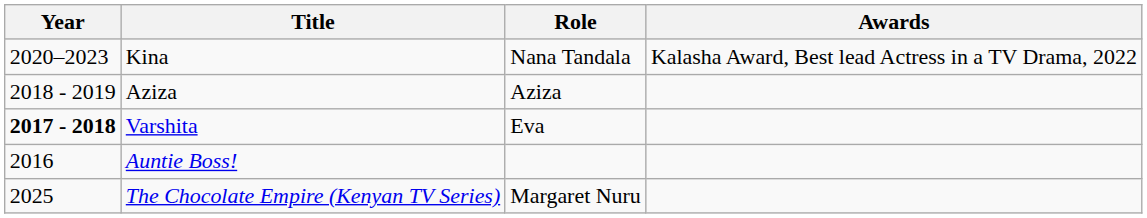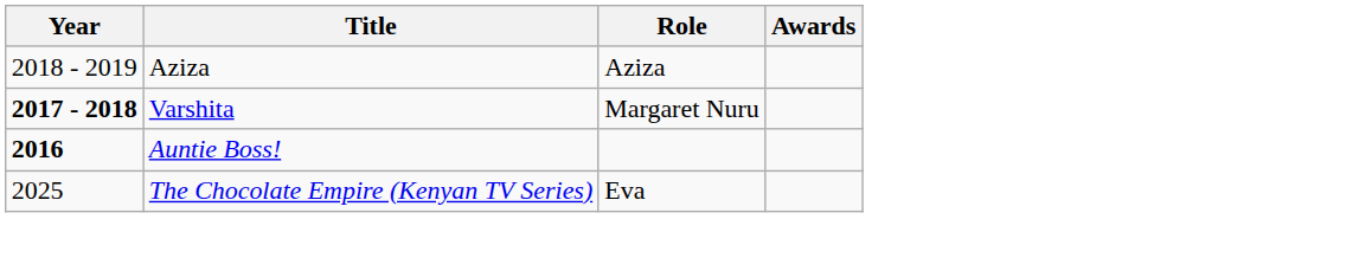 <table class="wikitable">
 <tr>
 <th>Year</th>
 <th>Title</th>
 <th>Role</th>
 <th>Awards</th>
-</tr>
-<tr>
-<td>2020–2023</td>
-<td>Kina</td>
-<td>Nana Tandala</td>
-<td>Kalasha Award, Best lead Actress in a TV Drama, 2022</td>
 </tr>
 <tr>
 <td>2018 - 2019</td>
 <td>Aziza</td>
 <td>Aziza</td>
 <td></td>
 </tr>
 <tr>
 <td><strong>2017 - 2018</strong></td>
 <td><a href='#'>Varshita</a></td>
-<td>Eva</td>
+<td>Margaret Nuru</td>
 <td></td>
 </tr>
 <tr>
-<td>2016</td>
+<td><strong>2016</strong></td>
 <td><em><a href='#'>Auntie Boss!</a></em></td>
 <td></td>
 <td></td>
 </tr>
 <tr>
 <td>2025</td>
 <td><em><a href='#'>The Chocolate Empire (Kenyan TV Series)</a></em></td>
-<td>Margaret Nuru</td>
+<td>Eva</td>
 <td></td>
 </tr>
 </table>
